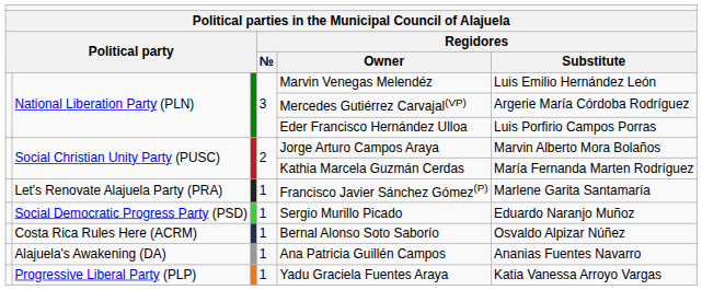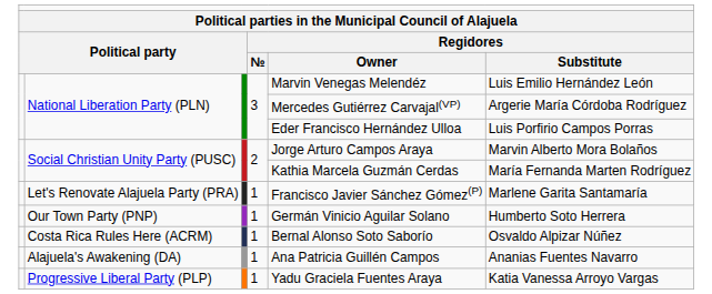 <table class="wikitable" border="1" style="margin:auto;">
 <tr>
 <td colspan="6"></td>
 </tr>
 <tr>
 <th colspan="6"><strong>Political parties in the Municipal Council of Alajuela</strong></th>
 </tr>
 <tr ---->
 <th colspan="3" rowspan="2">Political party</th>
 <th colspan="3">Regidores</th>
 </tr>
 <tr>
 <th>№</th>
 <th>Owner</th>
 <th>Substitute</th>
 </tr>
 <tr>
 <td rowspan="3"></td>
 <td rowspan="3"><a href='#'>National Liberation Party</a> (PLN)</td>
 <td rowspan="3" bgcolor="#008800"></td>
 <td rowspan="3">3</td>
 <td>Marvin Venegas Melendéz</td>
 <td>Luis Emilio Hernández León</td>
 </tr>
 <tr>
 <td>Mercedes Gutiérrez Carvajal<sup>(VP)</sup></td>
 <td>Argerie María Córdoba Rodríguez</td>
 </tr>
 <tr>
 <td>Eder Francisco Hernández Ulloa</td>
 <td>Luis Porfirio Campos Porras</td>
 </tr>
 <tr ---->
 <td rowspan="2"></td>
 <td rowspan="2"><a href='#'>Social Christian Unity Party</a> (PUSC)</td>
 <td rowspan="2" bgcolor="#C51A21"></td>
 <td rowspan="2">2</td>
 <td>Jorge Arturo Campos Araya</td>
 <td>Marvin Alberto Mora Bolaños</td>
 </tr>
 <tr>
 <td>Kathia Marcela Guzmán Cerdas</td>
 <td>María Fernanda Marten Rodríguez</td>
 </tr>
 <tr ---->
 <td></td>
 <td>Let's Renovate Alajuela Party (PRA)</td>
 <td bgcolor="#222222"></td>
 <td>1</td>
 <td>Francisco Javier Sánchez Gómez<sup>(P)</sup></td>
 <td>Marlene Garita Santamaría</td>
 </tr>
 <tr>
 <td></td>
-<td><a href='#'>Social Democratic Progress Party</a> (PSD)</td>
-<td bgcolor="#36D52C"></td>
+<td>Our Town Party (PNP)</td>
+<td bgcolor="#9428BC"></td>
 <td>1</td>
-<td>Sergio Murillo Picado</td>
-<td>Eduardo Naranjo Muñoz</td>
+<td>Germán Vinicio Aguilar Solano</td>
+<td>Humberto Soto Herrera</td>
 </tr>
 <tr>
 <td></td>
 <td>Costa Rica Rules Here (ACRM)</td>
 <td bgcolor="#223056"></td>
 <td>1</td>
 <td>Bernal Alonso Soto Saborío</td>
 <td>Osvaldo Alpizar Núñez</td>
 </tr>
 <tr>
 <td></td>
 <td>Alajuela's Awakening (DA)</td>
 <td bgcolor="#999999"></td>
 <td>1</td>
 <td>Ana Patricia Guillén Campos</td>
 <td>Ananias Fuentes Navarro</td>
 </tr>
 <tr>
 <td></td>
 <td><a href='#'>Progressive Liberal Party</a> (PLP)</td>
 <td bgcolor="#FF7400"></td>
 <td>1</td>
 <td>Yadu Graciela Fuentes Araya</td>
 <td>Katia Vanessa Arroyo Vargas</td>
 </tr>
 </table>
